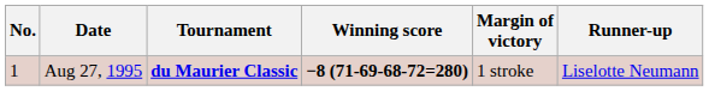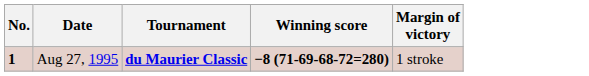 <table class="wikitable" style="font-size:95%;">
 <tr>
 <th>No.</th>
 <th>Date</th>
 <th>Tournament</th>
 <th>Winning score</th>
 <th>Margin of<br>victory</th>
-<th>Runner-up</th>
 </tr>
 <tr style="background:#e5d1cb;">
-<td>1</td>
+<td><strong>1</strong></td>
 <td>Aug 27, <a href='#'>1995</a></td>
 <td><strong><a href='#'>du Maurier Classic</a></strong></td>
 <td><strong>−8 (71-69-68-72=280)</strong></td>
 <td>1 stroke</td>
-<td> <a href='#'>Liselotte Neumann</a></td>
 </tr>
 </table>
